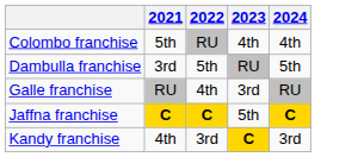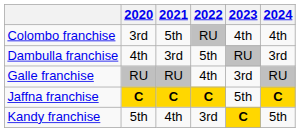 <table class="wikitable" style="text-align:center;">
 <tr>
 <th></th>
+<th><a href='#'>2020</a></th>
 <th><a href='#'>2021</a></th>
 <th><a href='#'>2022</a></th>
 <th><a href='#'>2023</a></th>
 <th><a href='#'>2024</a></th>
 </tr>
 <tr>
 <td align=left><a href='#'>Colombo franchise</a></td>
+<td>3rd</td>
 <td>5th</td>
 <td style="background:silver;">RU</td>
 <td>4th</td>
 <td>4th</td>
 </tr>
 <tr>
 <td align=left><a href='#'>Dambulla franchise</a></td>
+<td>4th</td>
 <td>3rd</td>
 <td>5th</td>
 <td style="background:silver;">RU</td>
-<td>5th</td>
+<td>3rd</td>
 </tr>
 <tr>
 <td align=left><a href='#'>Galle franchise</a></td>
+<td style="background:silver;">RU</td>
 <td style="background:silver;">RU</td>
 <td>4th</td>
 <td>3rd</td>
 <td style="background:silver;">RU</td>
 </tr>
 <tr>
 <td align=left><a href='#'>Jaffna franchise</a></td>
 <td style="background:gold;"><strong>C</strong></td>
 <td style="background:gold;"><strong>C</strong></td>
+<td style="background:gold;"><strong>C</strong></td>
 <td>5th</td>
 <td style="background:gold;"><strong>C</strong></td>
 </tr>
 <tr>
 <td align=left><a href='#'>Kandy franchise</a></td>
+<td>5th</td>
 <td>4th</td>
 <td>3rd</td>
 <td style="background:gold;"><strong>C</strong></td>
-<td>3rd</td>
+<td>5th</td>
 </tr>
 </table>
